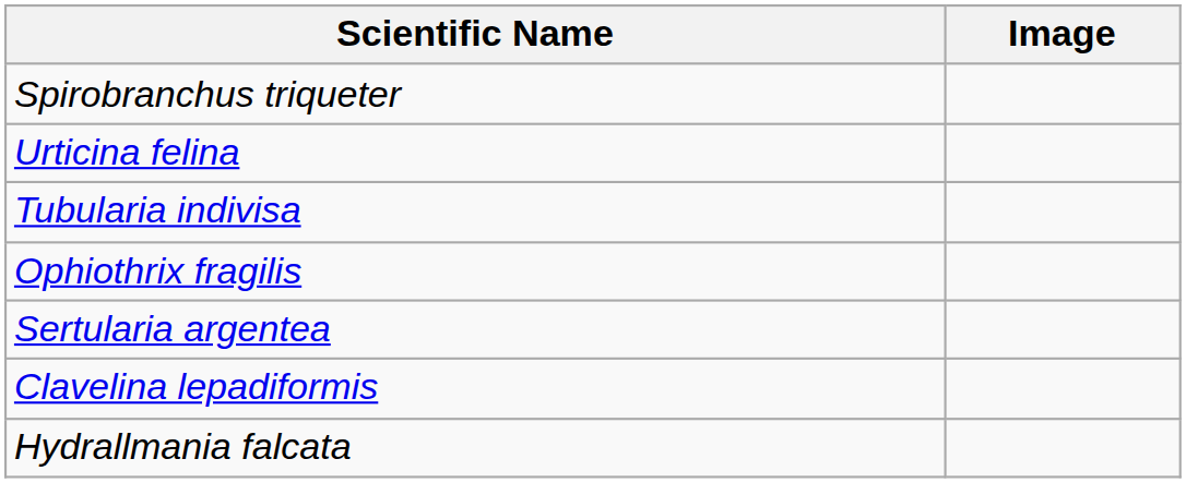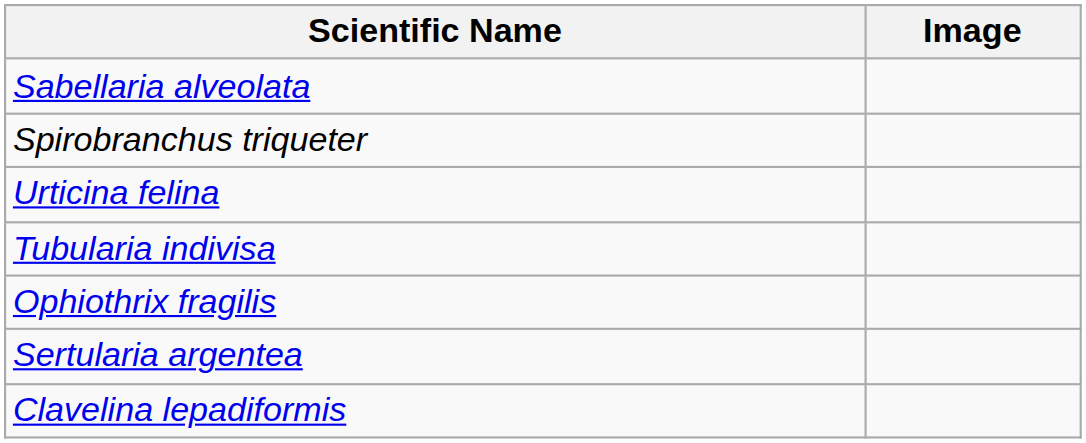 <table class="wikitable sortable" style="width:40%">
 <tr>
 <th style="width:80%;"><strong>Scientific Name</strong></th>
 <th style="width:20%;"><strong>Image</strong></th>
+</tr>
+<tr>
+<td><em><a href='#'>Sabellaria alveolata</a></em></td>
+<td></td>
 </tr>
 <tr>
 <td><em>Spirobranchus triqueter</em></td>
 <td></td>
 </tr>
 <tr>
 <td><em><a href='#'>Urticina felina</a></em></td>
 <td></td>
 </tr>
 <tr>
 <td><em><a href='#'>Tubularia indivisa</a></em></td>
 <td></td>
 </tr>
 <tr>
 <td><em><a href='#'>Ophiothrix fragilis</a></em></td>
 <td></td>
 </tr>
 <tr>
 <td><em><a href='#'>Sertularia argentea</a></em></td>
 <td></td>
 </tr>
 <tr>
 <td><em><a href='#'>Clavelina lepadiformis</a></em></td>
 <td></td>
 </tr>
-<tr>
-<td><em>Hydrallmania falcata</em></td>
-<td></td>
-</tr>
 </table>
